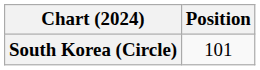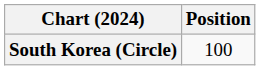 <table class="wikitable plainrowheaders" style="text-align:center">
 <tr>
 <th scope="col">Chart (2024)</th>
 <th scope="col">Position</th>
 </tr>
 <tr>
 <th scope="row">South Korea (Circle)</th>
-<td>101</td>
+<td>100</td>
 </tr>
 </table>
